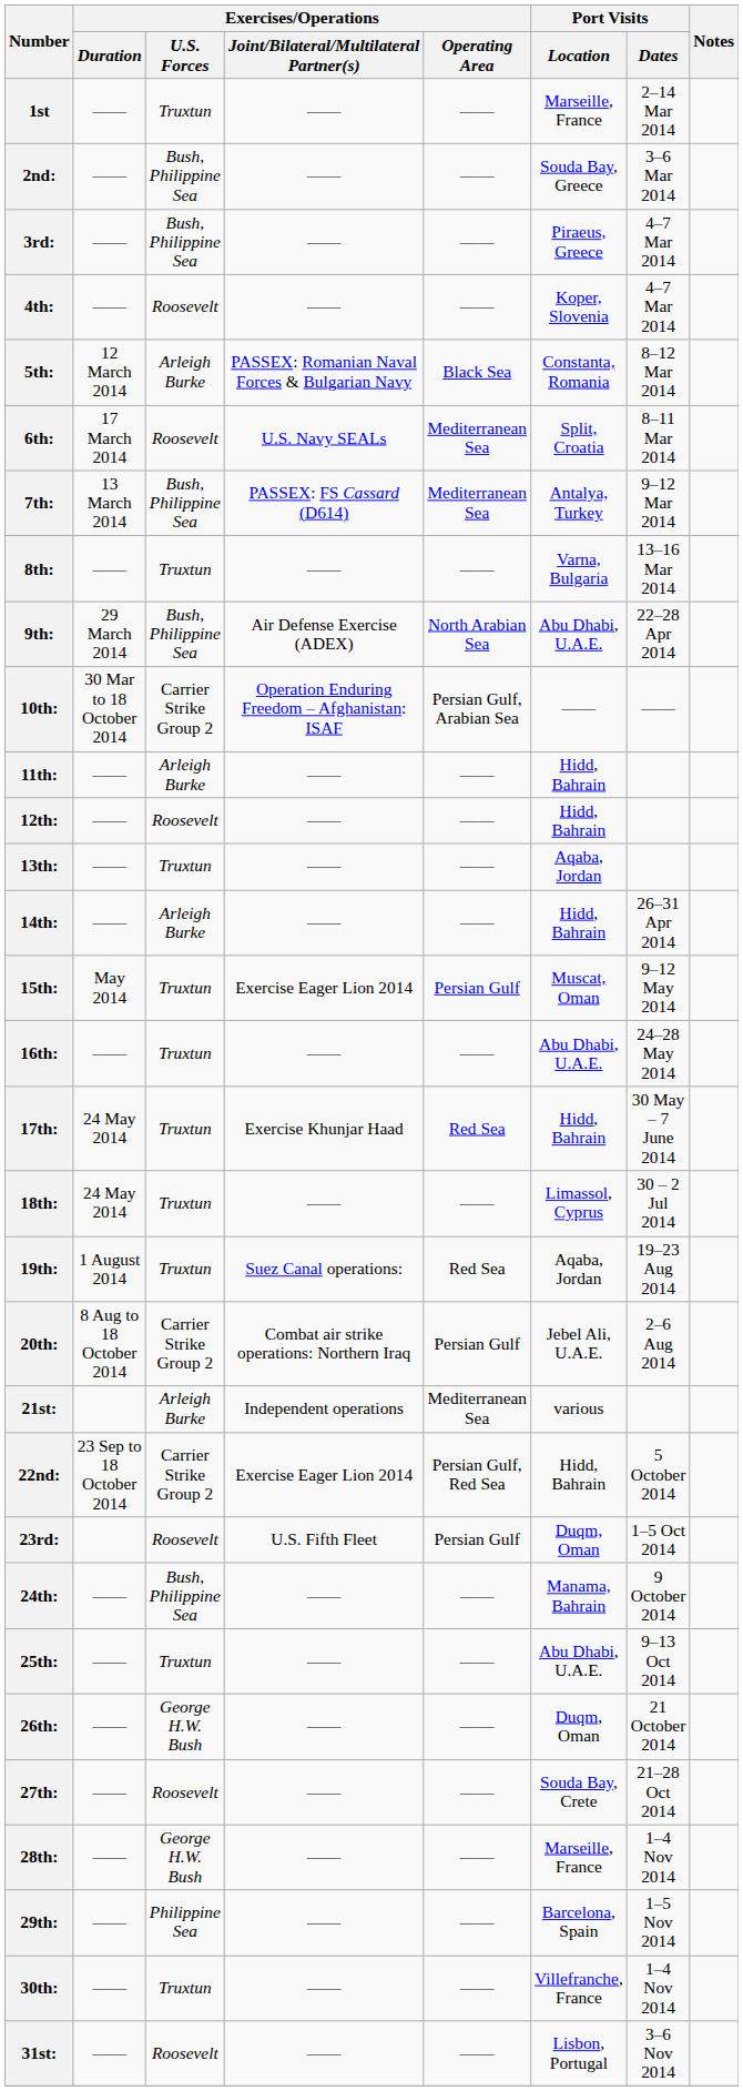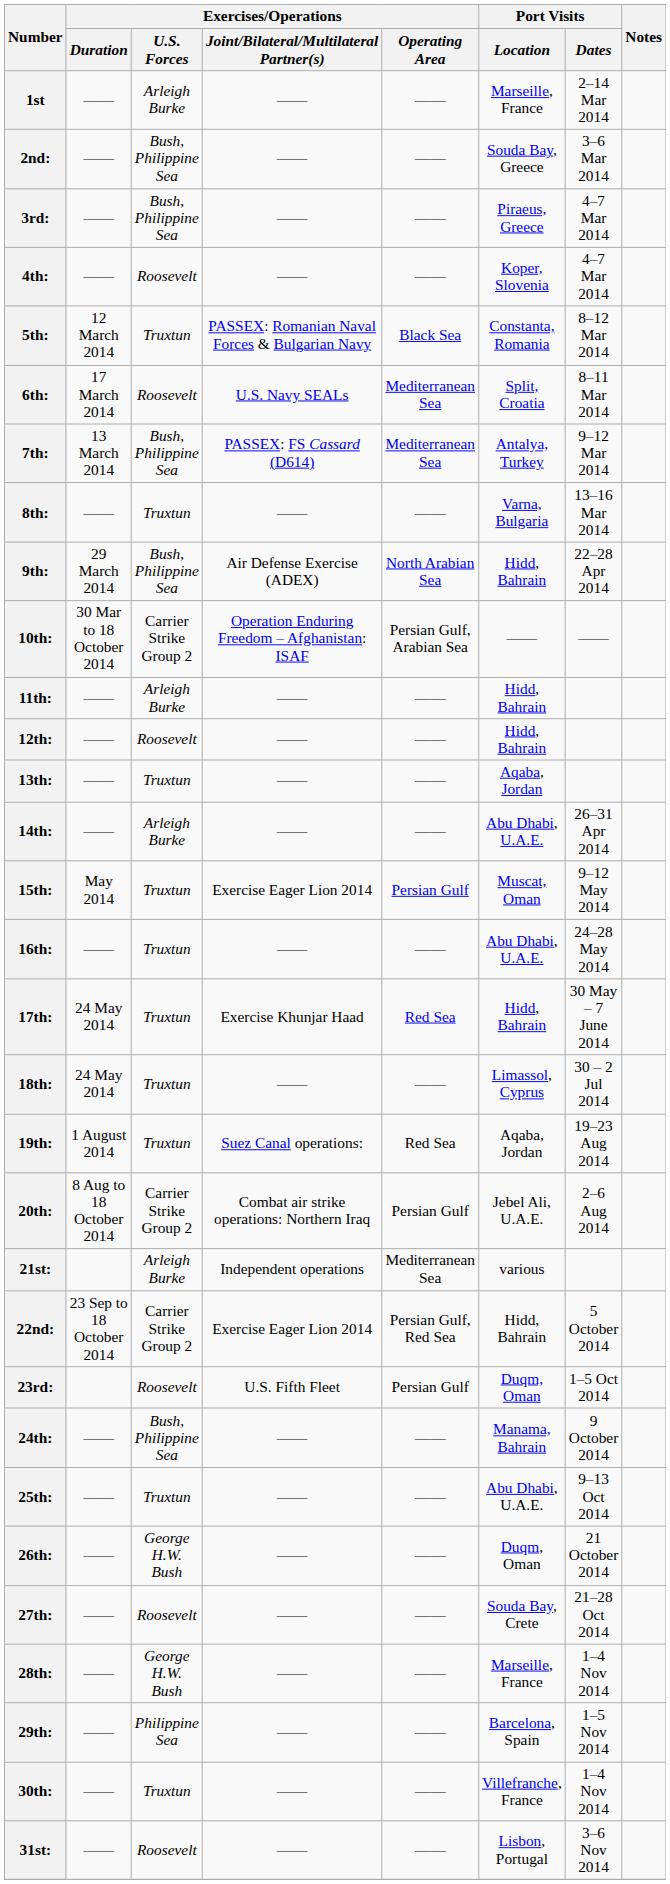 <table class="wikitable" style="text-align:center" width=99%>
 <tr>
 <th rowspan="2" width="5%">Number</th>
 <th colspan="4" align="center">Exercises/Operations</th>
 <th colspan="2" align="center">Port Visits</th>
 <th rowspan="2" width="5%">Notes</th>
 </tr>
 <tr>
 <th align="center"><em>Duration</em></th>
 <th align="center"><em>U.S. Forces</em></th>
 <th align="center"><em>Joint/Bilateral/Multilateral Partner(s)</em></th>
 <th align="center"><em>Operating Area</em></th>
 <th align="center"><em>Location</em></th>
 <th align="center"><em>Dates</em></th>
 </tr>
 <tr>
 <th>1st</th>
 <td>——</td>
-<td><em>Truxtun</em></td>
+<td><em>Arleigh Burke</em></td>
 <td>——</td>
 <td>——</td>
 <td><a href='#'>Marseille</a>, France</td>
 <td>2–14 Mar 2014</td>
 <td></td>
 </tr>
 <tr>
 <th>2nd:</th>
 <td>——</td>
 <td><em>Bush</em>, <em>Philippine Sea</em></td>
 <td>——</td>
 <td>——</td>
 <td><a href='#'>Souda Bay</a>, Greece</td>
 <td>3–6 Mar 2014</td>
 <td></td>
 </tr>
 <tr>
 <th>3rd:</th>
 <td>——</td>
 <td><em>Bush</em>, <em>Philippine Sea</em></td>
 <td>——</td>
 <td>——</td>
 <td><a href='#'>Piraeus, Greece</a></td>
 <td>4–7 Mar 2014</td>
 <td></td>
 </tr>
 <tr>
 <th>4th:</th>
 <td>——</td>
 <td><em>Roosevelt</em></td>
 <td>——</td>
 <td>——</td>
 <td><a href='#'>Koper, Slovenia</a></td>
 <td>4–7 Mar 2014</td>
 <td></td>
 </tr>
 <tr>
 <th>5th:</th>
 <td>12 March 2014</td>
-<td><em>Arleigh Burke</em></td>
+<td><em>Truxtun</em></td>
 <td><a href='#'>PASSEX</a>: <a href='#'>Romanian Naval Forces</a> & <a href='#'>Bulgarian Navy</a></td>
 <td><a href='#'>Black Sea</a></td>
 <td><a href='#'>Constanta, Romania</a></td>
 <td>8–12 Mar 2014</td>
 <td></td>
 </tr>
 <tr>
 <th>6th:</th>
 <td>17 March 2014</td>
 <td><em>Roosevelt</em></td>
 <td><a href='#'>U.S. Navy SEALs</a></td>
 <td><a href='#'>Mediterranean Sea</a></td>
 <td><a href='#'>Split, Croatia</a></td>
 <td>8–11 Mar 2014</td>
 <td></td>
 </tr>
 <tr>
 <th>7th:</th>
 <td>13 March 2014</td>
 <td><em>Bush</em>, <em>Philippine Sea</em></td>
 <td><a href='#'>PASSEX</a>:  <a href='#'>FS <em>Cassard</em> (D614)</a></td>
 <td><a href='#'>Mediterranean Sea</a></td>
 <td><a href='#'>Antalya, Turkey</a></td>
 <td>9–12 Mar 2014</td>
 <td></td>
 </tr>
 <tr>
 <th>8th:</th>
 <td>——</td>
 <td><em>Truxtun</em></td>
 <td>——</td>
 <td>——</td>
 <td><a href='#'>Varna, Bulgaria</a></td>
 <td>13–16 Mar 2014</td>
 <td></td>
 </tr>
 <tr>
 <th>9th:</th>
 <td>29 March 2014</td>
 <td><em>Bush</em>, <em>Philippine Sea</em></td>
 <td>Air Defense Exercise (ADEX)</td>
 <td><a href='#'>North Arabian Sea</a></td>
-<td><a href='#'>Abu Dhabi</a>, <a href='#'>U.A.E.</a></td>
+<td><a href='#'>Hidd</a>, <a href='#'>Bahrain</a></td>
 <td>22–28 Apr 2014</td>
 <td></td>
 </tr>
 <tr>
 <th>10th:</th>
 <td>30 Mar to 18 October 2014</td>
 <td>Carrier Strike Group 2</td>
 <td><a href='#'>Operation Enduring Freedom – Afghanistan</a>: <a href='#'>ISAF</a></td>
 <td>Persian Gulf, Arabian Sea</td>
 <td>——</td>
 <td>——</td>
 <td></td>
 </tr>
 <tr>
 <th>11th:</th>
 <td>——</td>
 <td><em>Arleigh Burke</em></td>
 <td>——</td>
 <td>——</td>
 <td><a href='#'>Hidd</a>, <a href='#'>Bahrain</a></td>
 <td></td>
 <td></td>
 </tr>
 <tr>
 <th>12th:</th>
 <td>——</td>
 <td><em>Roosevelt</em></td>
 <td>——</td>
 <td>——</td>
 <td><a href='#'>Hidd</a>, <a href='#'>Bahrain</a></td>
 <td></td>
 <td></td>
 </tr>
 <tr>
 <th>13th:</th>
 <td>——</td>
 <td><em>Truxtun</em></td>
 <td>——</td>
 <td>——</td>
 <td><a href='#'>Aqaba</a>, <a href='#'>Jordan</a></td>
 <td></td>
 <td></td>
 </tr>
 <tr>
 <th>14th:</th>
 <td>——</td>
 <td><em>Arleigh Burke</em></td>
 <td>——</td>
 <td>——</td>
-<td><a href='#'>Hidd</a>, <a href='#'>Bahrain</a></td>
+<td><a href='#'>Abu Dhabi</a>, <a href='#'>U.A.E.</a></td>
 <td>26–31 Apr 2014</td>
 <td></td>
 </tr>
 <tr>
 <th>15th:</th>
 <td>May 2014</td>
 <td><em>Truxtun</em></td>
 <td>Exercise Eager Lion 2014</td>
 <td><a href='#'>Persian Gulf</a></td>
 <td><a href='#'>Muscat, Oman</a></td>
 <td>9–12 May 2014</td>
 <td></td>
 </tr>
 <tr>
 <th>16th:</th>
 <td>——</td>
 <td><em>Truxtun</em></td>
 <td>——</td>
 <td>——</td>
 <td><a href='#'>Abu Dhabi</a>, <a href='#'>U.A.E.</a></td>
 <td>24–28 May 2014</td>
 <td></td>
 </tr>
 <tr>
 <th>17th:</th>
 <td>24 May 2014</td>
 <td><em>Truxtun</em></td>
 <td>Exercise Khunjar Haad</td>
 <td><a href='#'>Red Sea</a></td>
 <td><a href='#'>Hidd</a>, <a href='#'>Bahrain</a></td>
 <td>30 May – 7 June 2014</td>
 <td></td>
 </tr>
 <tr>
 <th>18th:</th>
 <td>24 May 2014</td>
 <td><em>Truxtun</em></td>
 <td>——</td>
 <td>——</td>
 <td><a href='#'>Limassol</a>, <a href='#'>Cyprus</a></td>
 <td>30 – 2 Jul 2014</td>
 <td></td>
 </tr>
 <tr>
 <th>19th:</th>
 <td>1 August 2014</td>
 <td><em>Truxtun</em></td>
 <td><a href='#'>Suez Canal</a> operations: </td>
 <td>Red Sea</td>
 <td>Aqaba, Jordan</td>
 <td>19–23 Aug 2014</td>
 <td></td>
 </tr>
 <tr>
 <th>20th:</th>
 <td>8 Aug to 18 October 2014</td>
 <td>Carrier Strike Group 2</td>
 <td>Combat air strike operations: Northern Iraq</td>
 <td>Persian Gulf</td>
 <td>Jebel Ali, U.A.E.</td>
 <td>2–6 Aug 2014</td>
 <td></td>
 </tr>
 <tr>
 <th>21st:</th>
 <td></td>
 <td><em>Arleigh Burke</em></td>
 <td>Independent operations</td>
 <td>Mediterranean Sea</td>
 <td>various</td>
 <td></td>
 <td></td>
 </tr>
 <tr>
 <th>22nd:</th>
 <td>23 Sep to 18 October 2014</td>
 <td>Carrier Strike Group 2</td>
 <td>Exercise Eager Lion 2014</td>
 <td>Persian Gulf, Red Sea</td>
 <td>Hidd, Bahrain</td>
 <td>5 October 2014</td>
 <td></td>
 </tr>
 <tr>
 <th>23rd:</th>
 <td></td>
 <td><em>Roosevelt</em></td>
 <td>U.S. Fifth Fleet</td>
 <td>Persian Gulf</td>
 <td><a href='#'>Duqm, Oman</a></td>
 <td>1–5 Oct 2014</td>
 <td></td>
 </tr>
 <tr>
 <th>24th:</th>
 <td>——</td>
 <td><em>Bush</em>, <em>Philippine Sea</em></td>
 <td>——</td>
 <td>——</td>
 <td><a href='#'>Manama, Bahrain</a></td>
 <td>9 October 2014</td>
 <td></td>
 </tr>
 <tr>
 <th>25th:</th>
 <td>——</td>
 <td><em>Truxtun</em></td>
 <td>——</td>
 <td>——</td>
 <td><a href='#'>Abu Dhabi</a>, U.A.E.</td>
 <td>9–13 Oct 2014</td>
 <td></td>
 </tr>
 <tr>
 <th>26th:</th>
 <td>——</td>
 <td><em>George H.W. Bush</em></td>
 <td>——</td>
 <td>——</td>
 <td><a href='#'>Duqm</a>, Oman</td>
 <td>21 October 2014</td>
 <td></td>
 </tr>
 <tr>
 <th>27th:</th>
 <td>——</td>
 <td><em>Roosevelt</em></td>
 <td>——</td>
 <td>——</td>
 <td><a href='#'>Souda Bay</a>, Crete</td>
 <td>21–28 Oct 2014</td>
 <td></td>
 </tr>
 <tr>
 <th>28th:</th>
 <td>——</td>
 <td><em>George H.W. Bush</em></td>
 <td>——</td>
 <td>——</td>
 <td><a href='#'>Marseille</a>, France</td>
 <td>1–4 Nov 2014</td>
 <td></td>
 </tr>
 <tr>
 <th>29th:</th>
 <td>——</td>
 <td><em>Philippine Sea</em></td>
 <td>——</td>
 <td>——</td>
 <td><a href='#'>Barcelona</a>, Spain</td>
 <td>1–5 Nov 2014</td>
 <td></td>
 </tr>
 <tr>
 <th>30th:</th>
 <td>——</td>
 <td><em>Truxtun</em></td>
 <td>——</td>
 <td>——</td>
 <td><a href='#'>Villefranche</a>, France</td>
 <td>1–4 Nov 2014</td>
 <td></td>
 </tr>
 <tr>
 <th>31st:</th>
 <td>——</td>
 <td><em>Roosevelt</em></td>
 <td>——</td>
 <td>——</td>
 <td><a href='#'>Lisbon</a>, Portugal</td>
 <td>3–6 Nov 2014</td>
 <td></td>
 </tr>
 <tr>
 </tr>
 </table>
